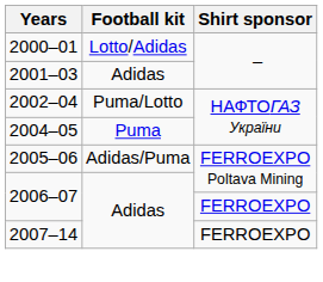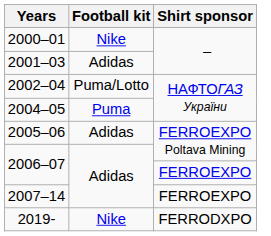 <table class="wikitable" style="text-align: center">
 <tr>
 <th>Years</th>
 <th>Football kit</th>
 <th>Shirt sponsor</th>
 </tr>
 <tr>
 <td>2000–01</td>
-<td><a href='#'>Lotto</a>/<a href='#'>Adidas</a></td>
+<td><a href='#'>Nike</a></td>
 <td rowspan=2> –</td>
 </tr>
 <tr>
 <td>2001–03</td>
 <td>Adidas</td>
 </tr>
 <tr>
 <td>2002–04</td>
 <td>Puma/Lotto</td>
 <td rowspan=2><a href='#'>НАФТО<em>ГАЗ</em></a><br><small><em>України</em></small></td>
 </tr>
 <tr>
 <td>2004–05</td>
 <td><a href='#'>Puma</a></td>
 </tr>
 <tr>
 <td>2005–06</td>
-<td>Adidas/Puma</td>
+<td>Adidas</td>
 <td rowspan=2><a href='#'>FERROEXPO</a><br><small>Poltava Mining</small></td>
 </tr>
 <tr>
 <td rowspan=2>2006–07</td>
 <td rowspan=3>Adidas</td>
 </tr>
 <tr>
 <td><a href='#'>FERROEXPO</a></td>
 </tr>
 <tr>
 <td>2007–14</td>
 <td>FERROEXPO</td>
 </tr>
+<tr>
+<td>2019-</td>
+<td><a href='#'>Nike</a></td>
+<td>FERRODXPO</td>
+</tr>
 </table>
